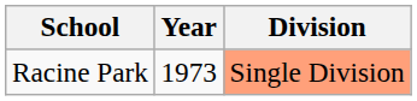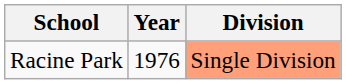 <table class="wikitable">
 <tr>
 <th>School</th>
 <th>Year</th>
 <th>Division</th>
 </tr>
 <tr>
 <td>Racine Park</td>
-<td>1973</td>
+<td>1976</td>
 <td style="background: lightsalmon;">Single Division</td>
 </tr>
 </table>
